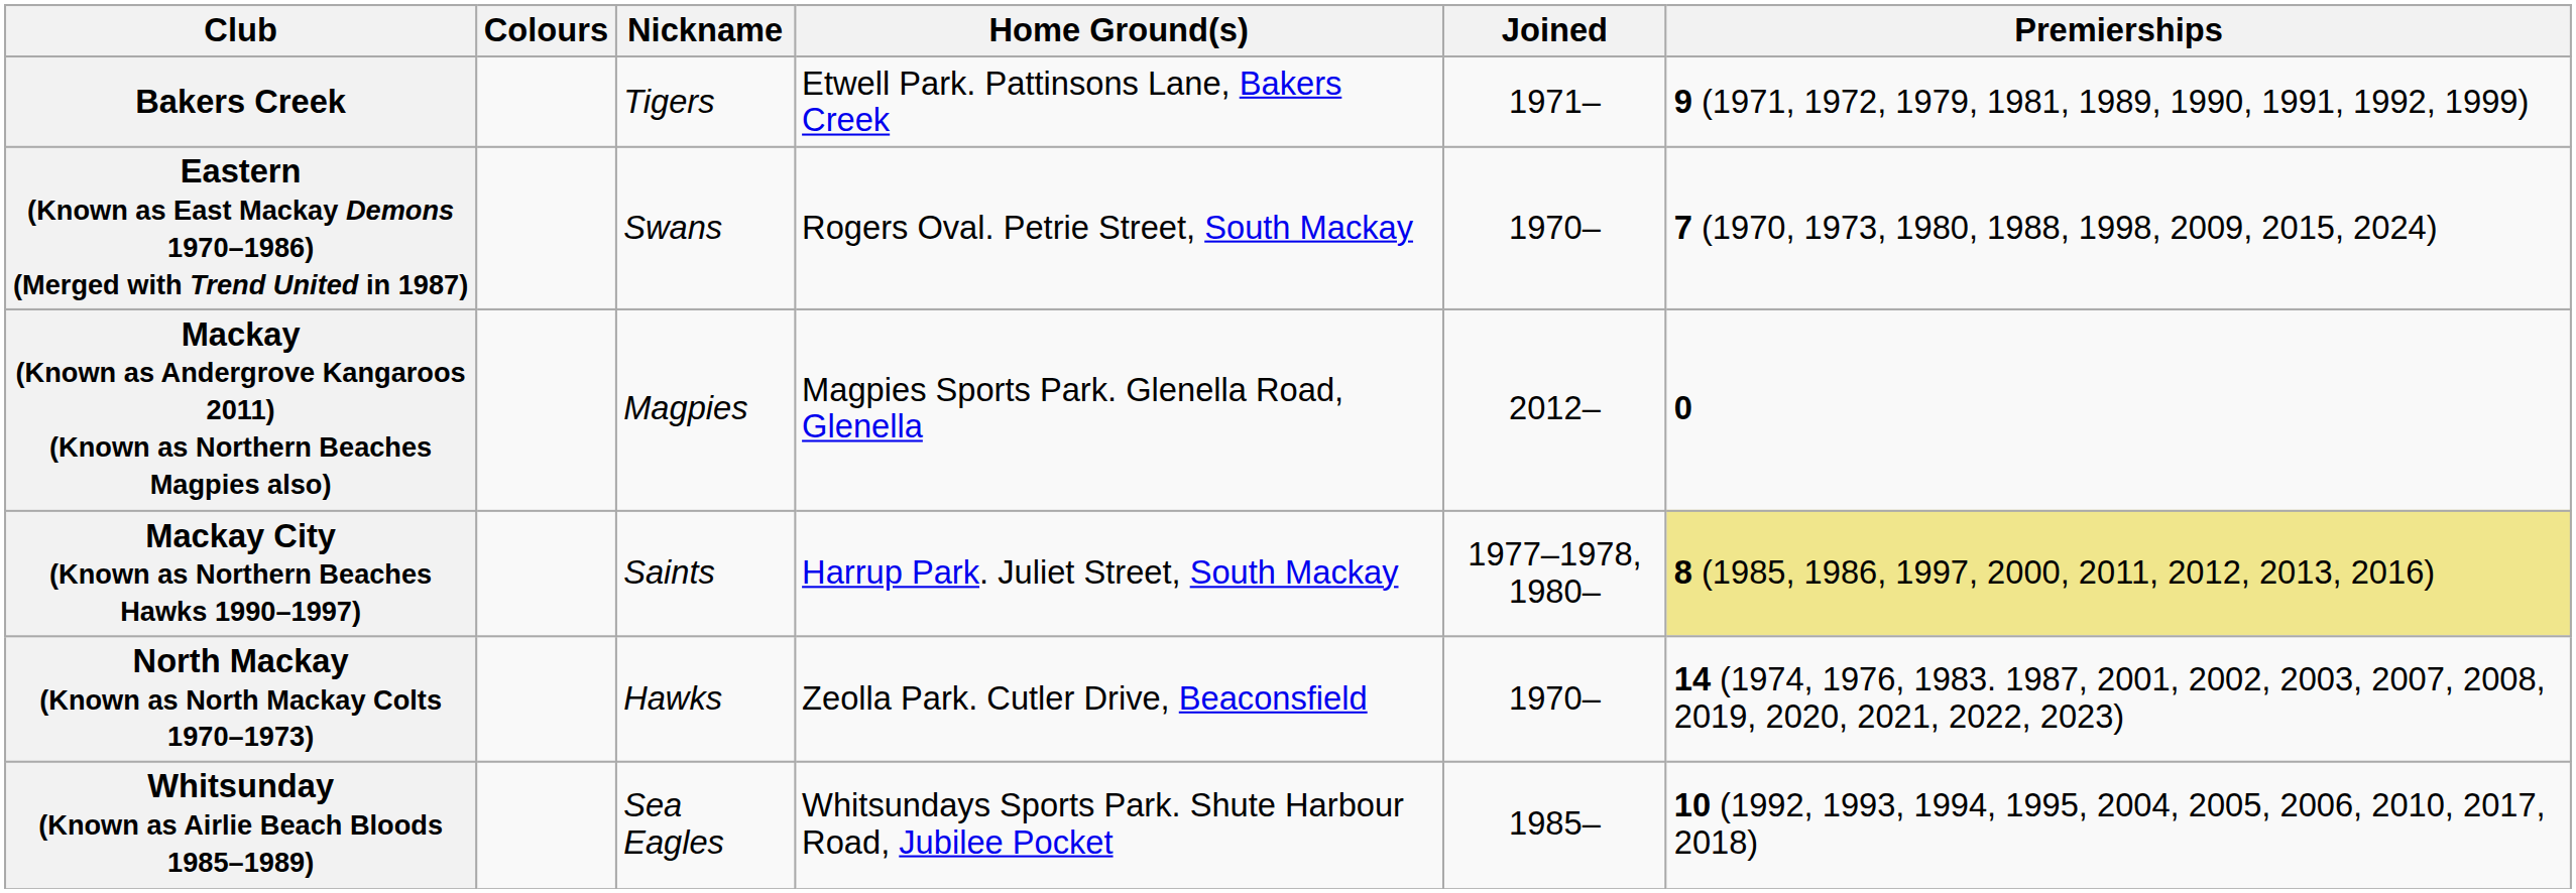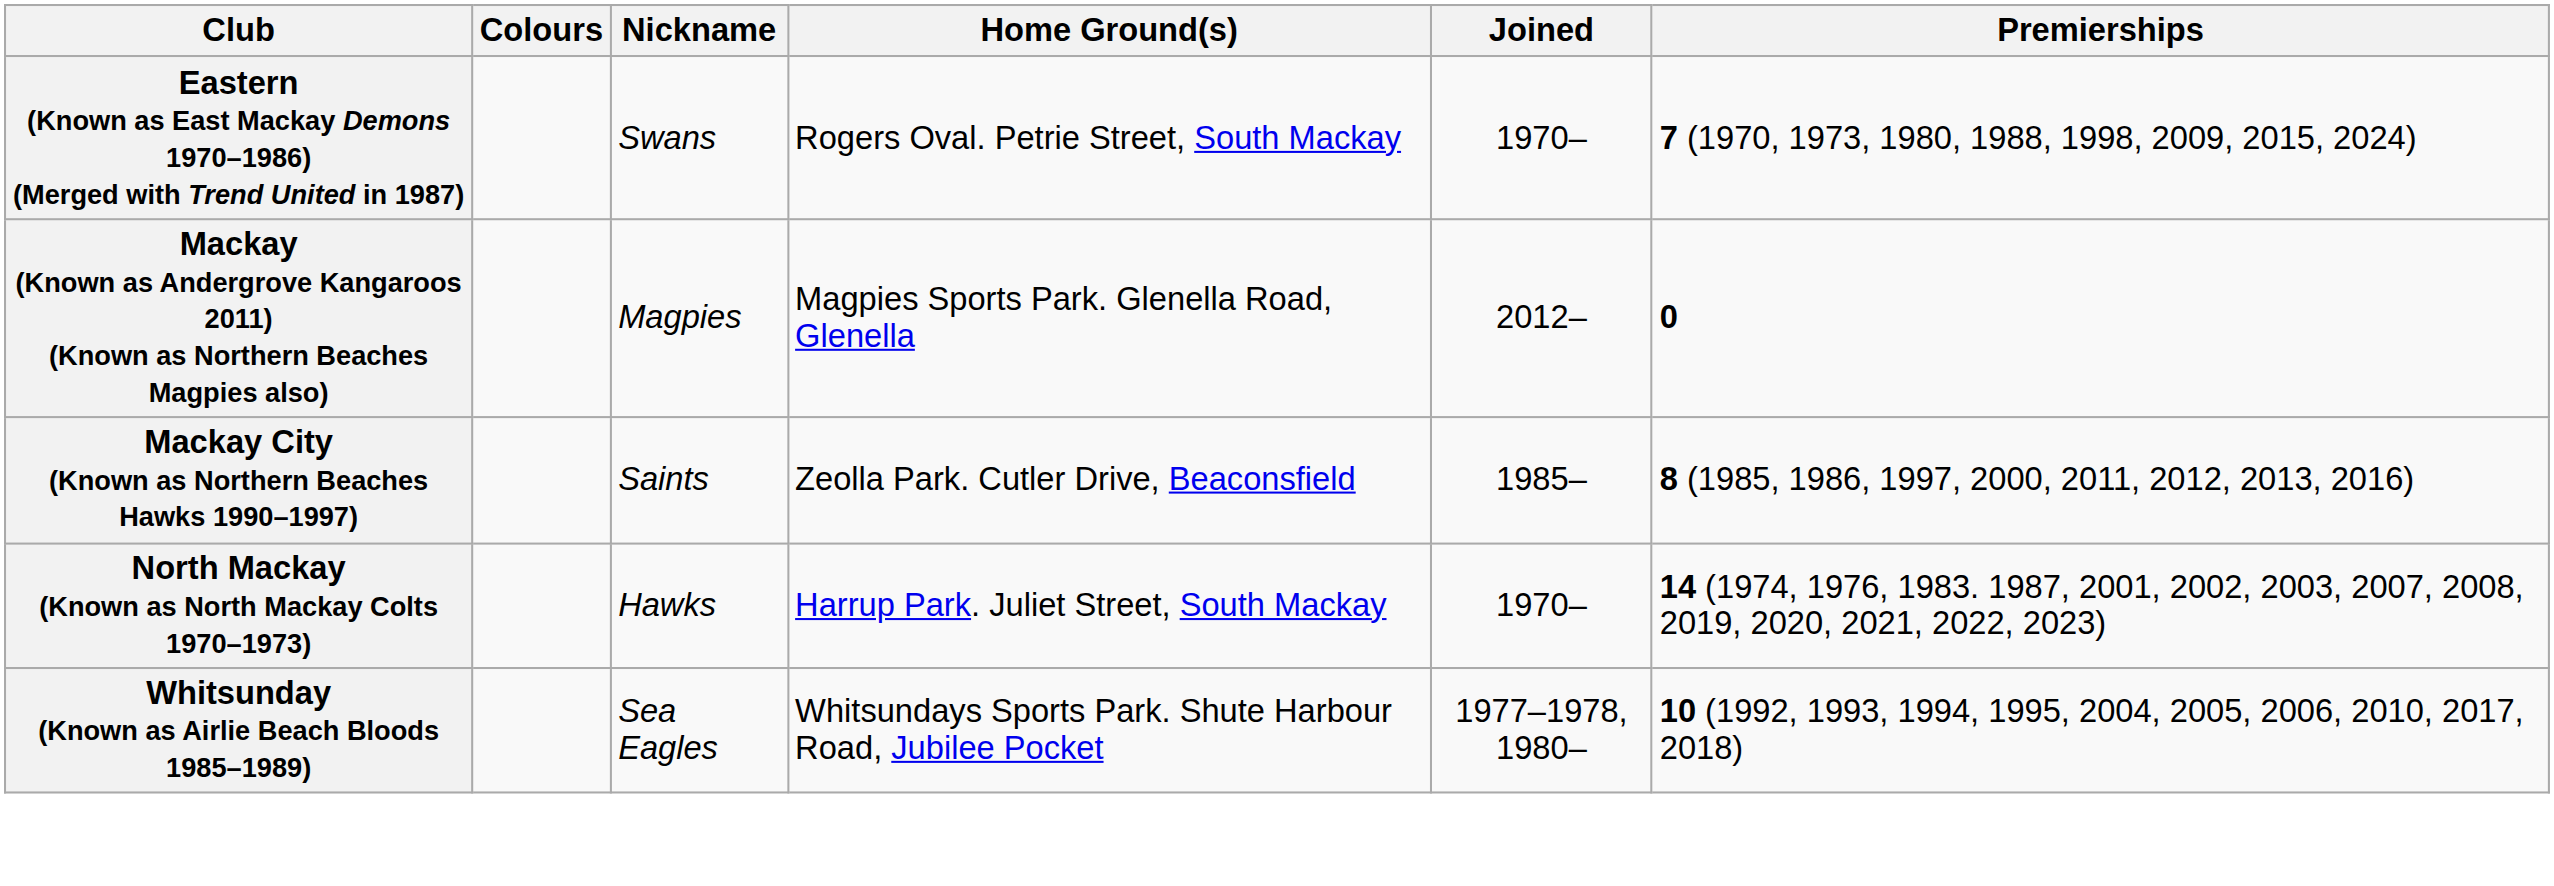 <table class="wikitable sortable" style="text-align:left">
 <tr>
 <th>Club</th>
 <th>Colours</th>
 <th>Nickname</th>
 <th>Home Ground(s)</th>
 <th>Joined</th>
 <th>Premierships</th>
-</tr>
-<tr>
-<th>Bakers Creek</th>
-<td></td>
-<td><em>Tigers</em></td>
-<td>Etwell Park. Pattinsons Lane, <a href='#'>Bakers Creek</a></td>
-<td style="text-align:center;">1971–</td>
-<td><strong>9</strong> (1971, 1972, 1979, 1981, 1989, 1990, 1991, 1992, 1999)</td>
 </tr>
 <tr>
 <th>Eastern<br><small>(Known as East Mackay <em>Demons</em> 1970–1986)</small><br><small>(Merged with <em>Trend United</em> in 1987)</small></th>
 <td></td>
 <td><em>Swans</em></td>
 <td>Rogers Oval. Petrie Street, <a href='#'>South Mackay</a></td>
 <td style="text-align:center;">1970–</td>
 <td><strong>7</strong> (1970, 1973, 1980, 1988, 1998, 2009, 2015, 2024)</td>
 </tr>
 <tr>
 <th>Mackay<br><small>(Known as Andergrove Kangaroos 2011)</small><br><small>(Known as Northern Beaches Magpies also)</small></th>
 <td></td>
 <td><em>Magpies</em></td>
 <td>Magpies Sports Park. Glenella Road, <a href='#'>Glenella</a></td>
 <td style="text-align:center;">2012–</td>
 <td><strong>0</strong></td>
 </tr>
 <tr>
 <th>Mackay City<br><small>(Known as Northern Beaches Hawks 1990–1997)</small></th>
 <td></td>
 <td><em>Saints</em></td>
-<td><a href='#'>Harrup Park</a>. Juliet Street, <a href='#'>South Mackay</a></td>
-<td style="text-align:center;">1977–1978, 1980–</td>
-<td style="background: khaki;"><strong>8</strong> (1985, 1986, 1997, 2000, 2011, 2012, 2013, 2016)</td>
+<td>Zeolla Park. Cutler Drive, <a href='#'>Beaconsfield</a></td>
+<td style="text-align:center;">1985–</td>
+<td><strong>8</strong> (1985, 1986, 1997, 2000, 2011, 2012, 2013, 2016)</td>
 </tr>
 <tr>
 <th>North Mackay<br><small>(Known as North Mackay Colts 1970–1973)</small></th>
 <td></td>
 <td><em>Hawks</em></td>
-<td>Zeolla Park. Cutler Drive, <a href='#'>Beaconsfield</a></td>
+<td><a href='#'>Harrup Park</a>. Juliet Street, <a href='#'>South Mackay</a></td>
 <td style="text-align:center;">1970–</td>
 <td><strong>14</strong>  (1974, 1976, 1983. 1987, 2001, 2002, 2003, 2007, 2008, 2019, 2020, 2021, 2022, 2023)</td>
 </tr>
 <tr>
 <th>Whitsunday<br><small>(Known as Airlie Beach Bloods 1985–1989)</small></th>
 <td></td>
 <td><em>Sea Eagles</em></td>
 <td>Whitsundays Sports Park. Shute Harbour Road, <a href='#'>Jubilee Pocket</a></td>
-<td style="text-align:center;">1985–</td>
+<td style="text-align:center;">1977–1978, 1980–</td>
 <td><strong>10</strong> (1992, 1993, 1994, 1995, 2004, 2005, 2006, 2010, 2017, 2018)</td>
 </tr>
 </table>
